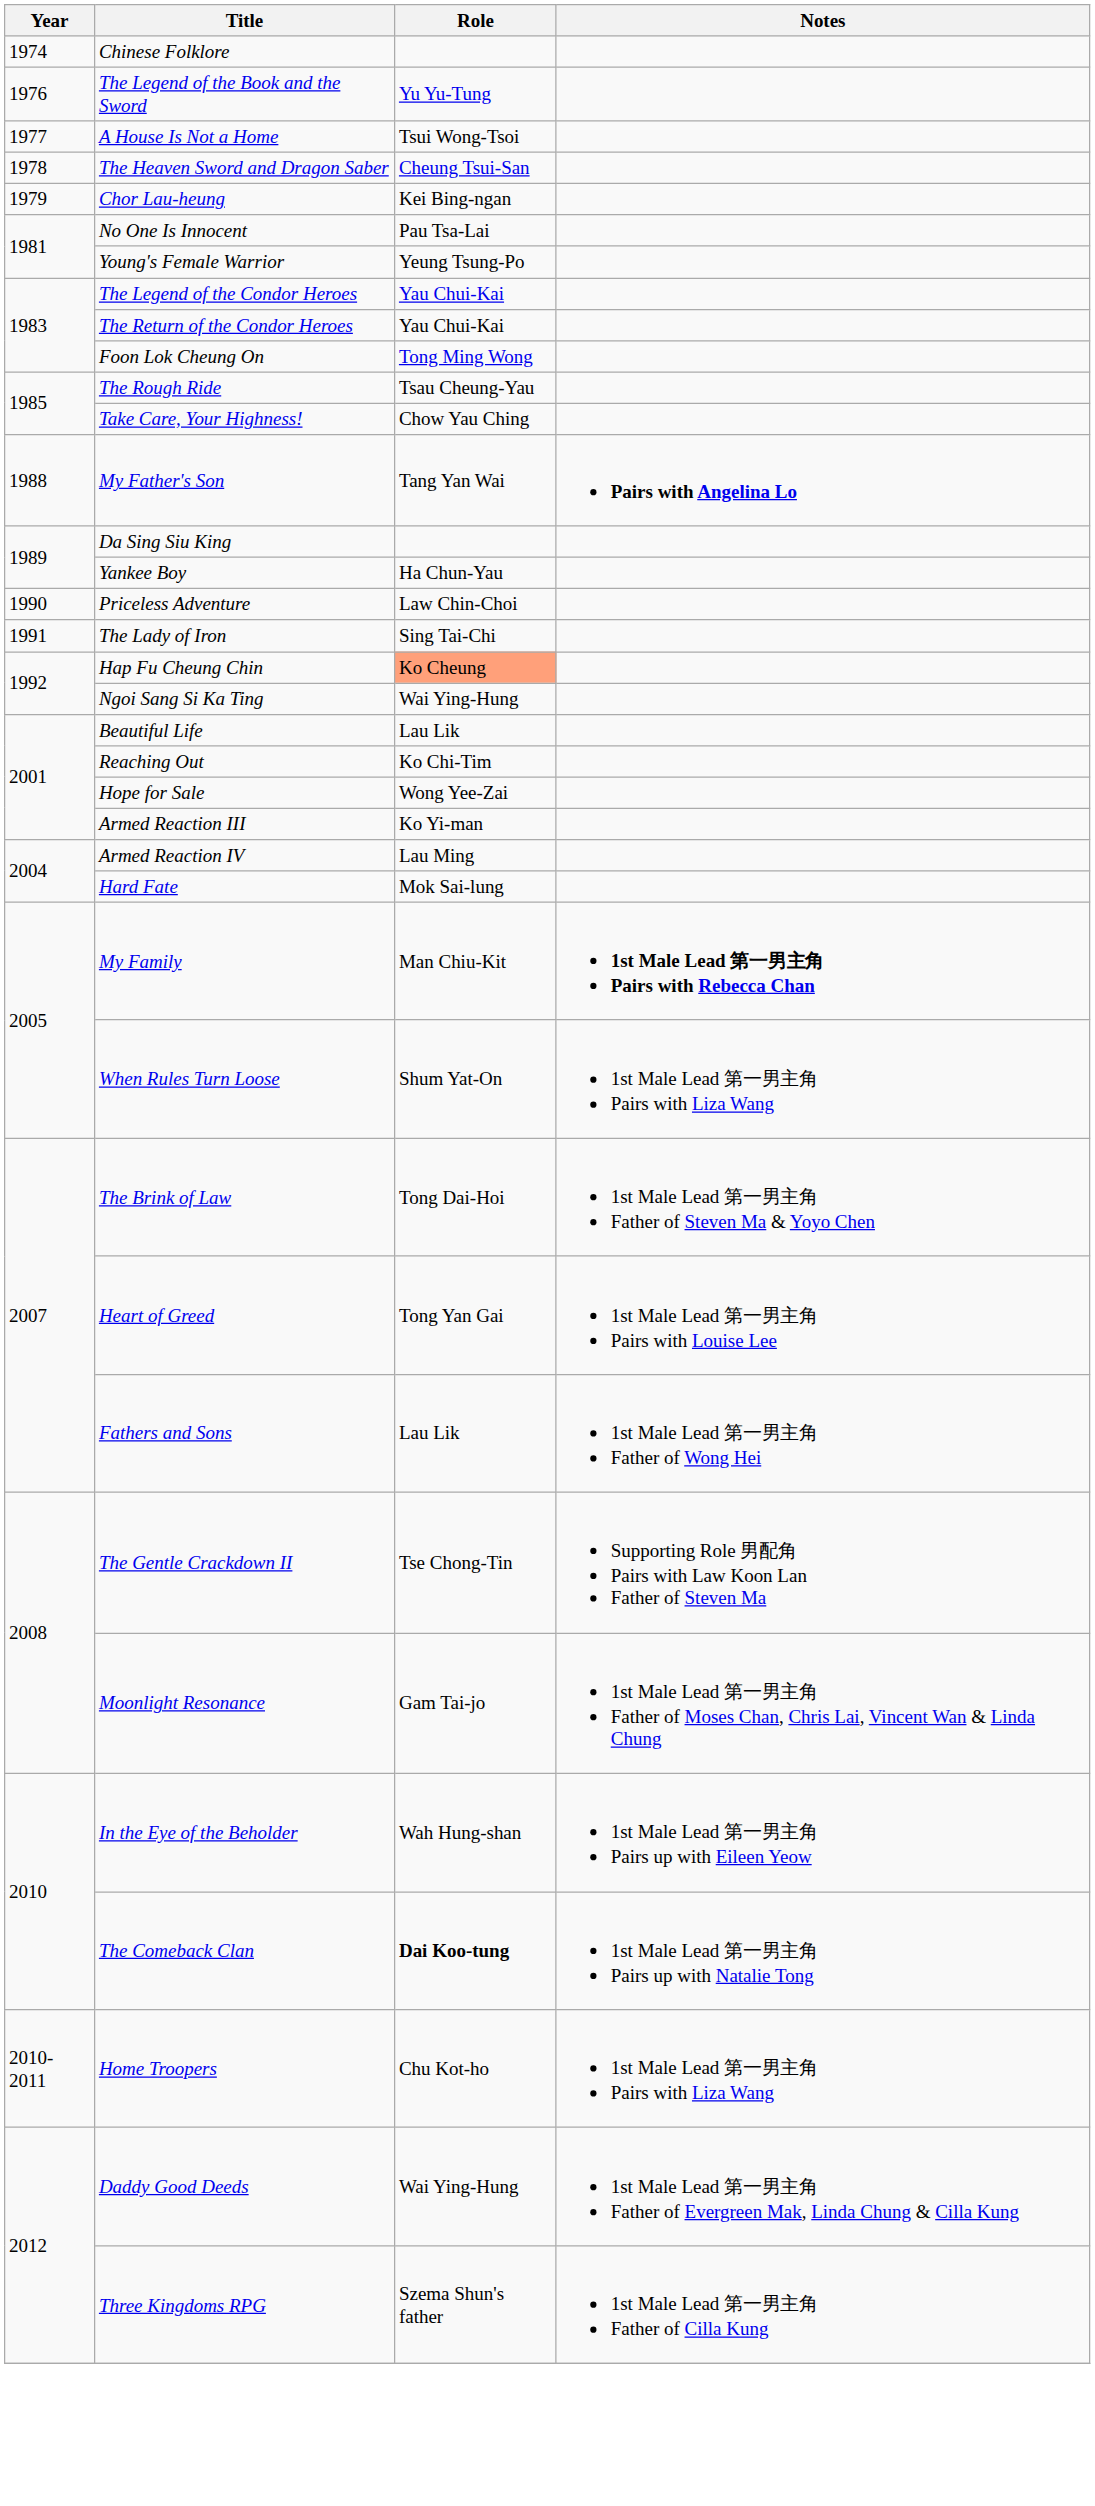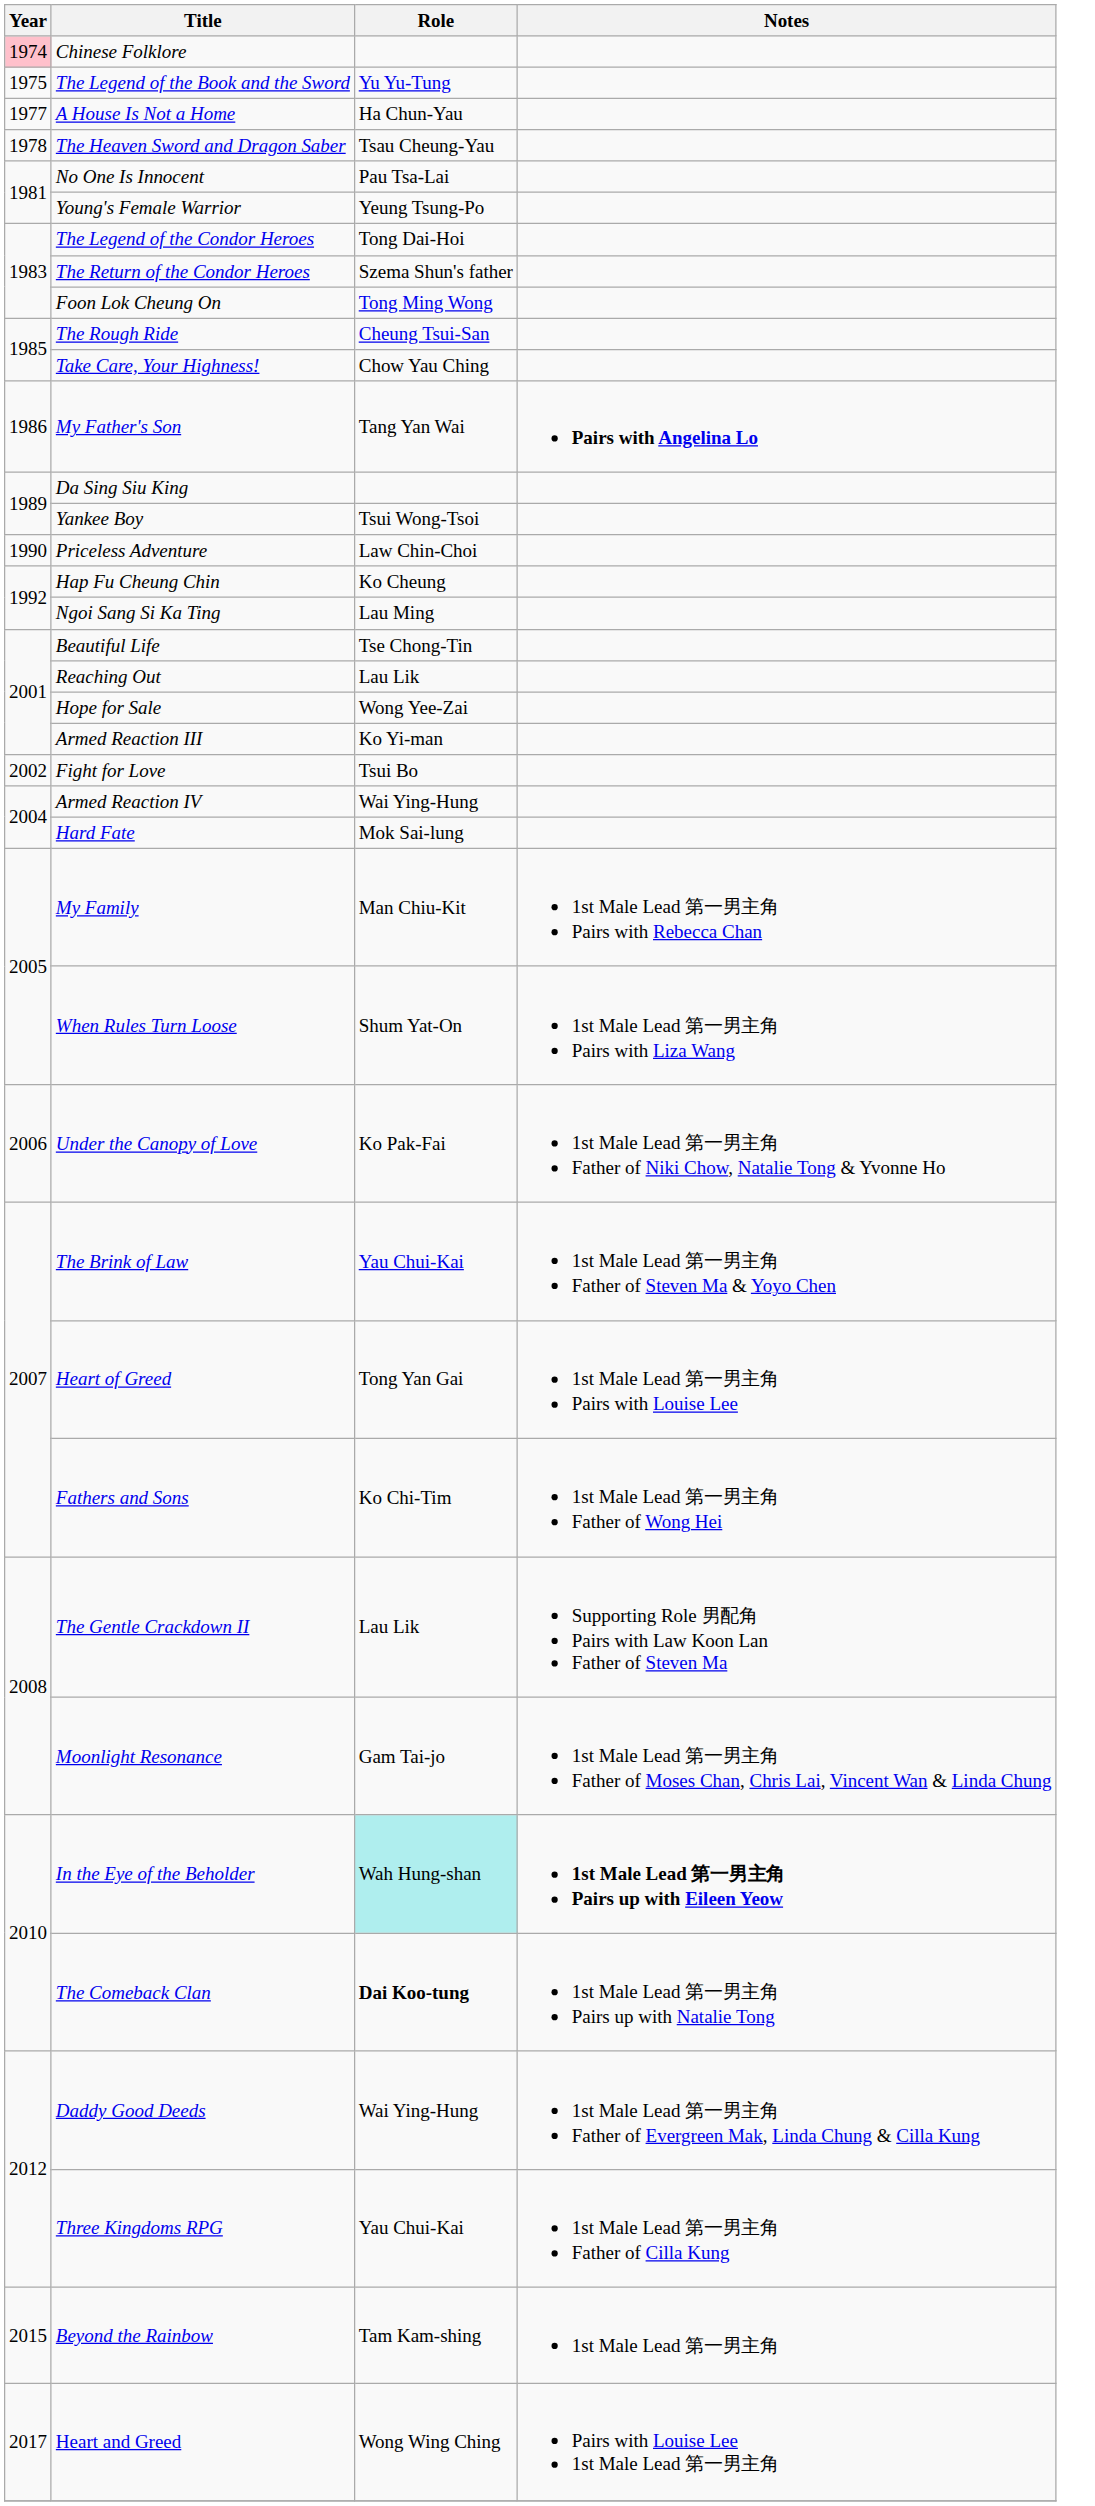 <table class="wikitable" style="font-size: 95%;">
 <tr>
 <th>Year</th>
 <th>Title</th>
 <th>Role</th>
 <th>Notes</th>
 </tr>
 <tr>
-<td>1974</td>
+<td style="background: pink;">1974</td>
 <td><em>Chinese Folklore</em></td>
 <td></td>
 <td></td>
 </tr>
 <tr>
-<td>1976</td>
+<td>1975</td>
 <td><em><a href='#'>The Legend of the Book and the Sword</a></em></td>
 <td><a href='#'>Yu Yu-Tung</a></td>
 <td></td>
 </tr>
 <tr>
 <td>1977</td>
 <td><em><a href='#'>A House Is Not a Home</a></em></td>
-<td>Tsui Wong-Tsoi</td>
+<td>Ha Chun-Yau</td>
 <td></td>
 </tr>
 <tr>
 <td>1978</td>
 <td><em><a href='#'>The Heaven Sword and Dragon Saber</a></em></td>
-<td><a href='#'>Cheung Tsui-San</a></td>
-<td></td>
-</tr>
-<tr>
-<td>1979</td>
-<td><em><a href='#'>Chor Lau-heung</a></em></td>
-<td>Kei Bing-ngan</td>
+<td>Tsau Cheung-Yau</td>
 <td></td>
 </tr>
 <tr>
 <td rowspan="2">1981</td>
 <td><em>No One Is Innocent</em></td>
 <td>Pau Tsa-Lai</td>
 <td></td>
 </tr>
 <tr>
 <td><em>Young's Female Warrior</em></td>
 <td>Yeung Tsung-Po</td>
 <td></td>
 </tr>
 <tr>
 <td rowspan="3">1983</td>
 <td><em><a href='#'>The Legend of the Condor Heroes</a></em></td>
-<td><a href='#'>Yau Chui-Kai</a></td>
+<td>Tong Dai-Hoi</td>
 <td></td>
 </tr>
 <tr>
 <td><em><a href='#'>The Return of the Condor Heroes</a></em></td>
-<td>Yau Chui-Kai</td>
+<td>Szema Shun's father</td>
 <td></td>
 </tr>
 <tr>
 <td><em>Foon Lok Cheung On</em></td>
 <td><a href='#'>Tong Ming Wong</a></td>
 <td></td>
 </tr>
 <tr>
 <td rowspan="2">1985</td>
 <td><em><a href='#'>The Rough Ride</a></em></td>
-<td>Tsau Cheung-Yau</td>
+<td><a href='#'>Cheung Tsui-San</a></td>
 <td></td>
 </tr>
 <tr>
 <td><em><a href='#'>Take Care, Your Highness!</a></em></td>
 <td>Chow Yau Ching</td>
 <td></td>
 </tr>
 <tr>
-<td>1988</td>
+<td>1986</td>
 <td><em><a href='#'>My Father's Son</a></em></td>
 <td>Tang Yan Wai</td>
 <td><br><ul><li><strong>Pairs with <a href='#'>Angelina Lo</a></strong></li></ul></td>
 </tr>
 <tr>
 <td rowspan="2">1989</td>
 <td><em>Da Sing Siu King</em></td>
 <td></td>
 <td></td>
 </tr>
 <tr>
 <td><em>Yankee Boy</em></td>
-<td>Ha Chun-Yau</td>
+<td>Tsui Wong-Tsoi</td>
 <td></td>
 </tr>
 <tr>
 <td>1990</td>
 <td><em>Priceless Adventure</em></td>
 <td>Law Chin-Choi</td>
 <td></td>
 </tr>
 <tr>
-<td>1991</td>
-<td><em>The Lady of Iron</em></td>
-<td>Sing Tai-Chi</td>
-<td></td>
-</tr>
-<tr>
 <td rowspan="2">1992</td>
 <td><em>Hap Fu Cheung Chin</em></td>
-<td style="background: lightsalmon;">Ko Cheung</td>
+<td>Ko Cheung</td>
 <td></td>
 </tr>
 <tr>
 <td><em>Ngoi Sang Si Ka Ting</em></td>
-<td>Wai Ying-Hung</td>
+<td>Lau Ming</td>
 <td></td>
 </tr>
 <tr>
 <td rowspan="4">2001</td>
 <td><em>Beautiful Life</em></td>
-<td>Lau Lik</td>
+<td>Tse Chong-Tin</td>
 <td></td>
 </tr>
 <tr>
 <td><em>Reaching Out</em></td>
-<td>Ko Chi-Tim</td>
+<td>Lau Lik</td>
 <td></td>
 </tr>
 <tr>
 <td><em>Hope for Sale</em></td>
 <td>Wong Yee-Zai</td>
 <td></td>
 </tr>
 <tr>
 <td><em>Armed Reaction III</em></td>
 <td>Ko Yi-man</td>
 <td></td>
 </tr>
 <tr>
+<td>2002</td>
+<td><em>Fight for Love</em></td>
+<td>Tsui Bo</td>
+<td></td>
+</tr>
+<tr>
 <td rowspan="2">2004</td>
 <td><em>Armed Reaction IV</em></td>
-<td>Lau Ming</td>
+<td>Wai Ying-Hung</td>
 <td></td>
 </tr>
 <tr>
 <td><em><a href='#'>Hard Fate</a></em></td>
 <td>Mok Sai-lung</td>
 <td></td>
 </tr>
 <tr>
 <td rowspan="2">2005</td>
 <td><em><a href='#'>My Family</a></em></td>
 <td>Man Chiu-Kit</td>
-<td><strong><br><ul><li>1st Male Lead 第一男主角</li><li>Pairs with <a href='#'>Rebecca Chan</a></li></ul></strong></td>
+<td><br><ul><li>1st Male Lead 第一男主角</li><li>Pairs with <a href='#'>Rebecca Chan</a></li></ul></td>
 </tr>
 <tr>
 <td><em><a href='#'>When Rules Turn Loose</a></em></td>
 <td>Shum Yat-On</td>
 <td><br><ul><li>1st Male Lead 第一男主角</li><li>Pairs with <a href='#'>Liza Wang</a></li></ul></td>
 </tr>
 <tr>
+<td>2006</td>
+<td><em><a href='#'>Under the Canopy of Love</a></em></td>
+<td>Ko Pak-Fai</td>
+<td><br><ul><li>1st Male Lead 第一男主角</li><li>Father of <a href='#'>Niki Chow</a>, <a href='#'>Natalie Tong</a> & Yvonne Ho</li></ul></td>
+</tr>
+<tr>
 <td rowspan="3">2007</td>
 <td><em><a href='#'>The Brink of Law</a></em></td>
-<td>Tong Dai-Hoi</td>
+<td><a href='#'>Yau Chui-Kai</a></td>
 <td><br><ul><li>1st Male Lead 第一男主角</li><li>Father of <a href='#'>Steven Ma</a> & <a href='#'>Yoyo Chen</a></li></ul></td>
 </tr>
 <tr>
 <td><em><a href='#'>Heart of Greed</a></em></td>
 <td>Tong Yan Gai</td>
 <td><br><ul><li>1st Male Lead 第一男主角</li><li>Pairs with <a href='#'>Louise Lee</a></li></ul></td>
 </tr>
 <tr>
 <td><em><a href='#'>Fathers and Sons</a></em></td>
-<td>Lau Lik</td>
+<td>Ko Chi-Tim</td>
 <td><br><ul><li>1st Male Lead 第一男主角</li><li>Father of <a href='#'>Wong Hei</a></li></ul></td>
 </tr>
 <tr>
 <td rowspan="2">2008</td>
 <td><em><a href='#'>The Gentle Crackdown II</a></em></td>
-<td>Tse Chong-Tin</td>
+<td>Lau Lik</td>
 <td><br><ul><li>Supporting Role 男配角</li><li>Pairs with Law Koon Lan</li><li>Father of <a href='#'>Steven Ma</a></li></ul></td>
 </tr>
 <tr>
 <td><em><a href='#'>Moonlight Resonance</a></em></td>
 <td>Gam Tai-jo</td>
 <td><br><ul><li>1st Male Lead 第一男主角</li><li>Father of <a href='#'>Moses Chan</a>, <a href='#'>Chris Lai</a>, <a href='#'>Vincent Wan</a> & <a href='#'>Linda Chung</a></li></ul></td>
 </tr>
 <tr>
 <td rowspan=2>2010</td>
 <td><em><a href='#'>In the Eye of the Beholder</a></em></td>
-<td>Wah Hung-shan</td>
-<td><br><ul><li>1st Male Lead 第一男主角</li><li>Pairs up with <a href='#'>Eileen Yeow</a></li></ul></td>
+<td style="background: paleturquoise;">Wah Hung-shan</td>
+<td><strong><br><ul><li>1st Male Lead 第一男主角</li><li>Pairs up with <a href='#'>Eileen Yeow</a></li></ul></strong></td>
 </tr>
 <tr>
 <td><em><a href='#'>The Comeback Clan</a></em></td>
 <td><strong>Dai Koo-tung</strong></td>
 <td><br><ul><li>1st Male Lead 第一男主角</li><li>Pairs up with <a href='#'>Natalie Tong</a></li></ul></td>
-</tr>
-<tr>
-<td>2010-2011</td>
-<td><em><a href='#'>Home Troopers</a></em></td>
-<td>Chu Kot-ho</td>
-<td><br><ul><li>1st Male Lead 第一男主角</li><li>Pairs with <a href='#'>Liza Wang</a></li></ul></td>
 </tr>
 <tr>
 <td rowspan=2>2012</td>
 <td><em><a href='#'>Daddy Good Deeds</a></em></td>
 <td>Wai Ying-Hung</td>
 <td><br><ul><li>1st Male Lead 第一男主角</li><li>Father of <a href='#'>Evergreen Mak</a>, <a href='#'>Linda Chung</a> & <a href='#'>Cilla Kung</a></li></ul></td>
 </tr>
 <tr>
 <td><em><a href='#'>Three Kingdoms RPG</a></em></td>
-<td>Szema Shun's father</td>
+<td>Yau Chui-Kai</td>
 <td><br><ul><li>1st Male Lead 第一男主角</li><li>Father of <a href='#'>Cilla Kung</a></li></ul></td>
+</tr>
+<tr>
+<td>2015</td>
+<td><em><a href='#'>Beyond the Rainbow</a></em></td>
+<td>Tam Kam-shing</td>
+<td><br><ul><li>1st Male Lead 第一男主角</li></ul></td>
+</tr>
+<tr>
+<td>2017</td>
+<td><a href='#'>Heart and Greed</a></td>
+<td>Wong Wing Ching</td>
+<td><br><ul><li>Pairs with <a href='#'>Louise Lee</a></li><li>1st Male Lead 第一男主角</li></ul></td>
 </tr>
 <tr>
 </tr>
 </table>
